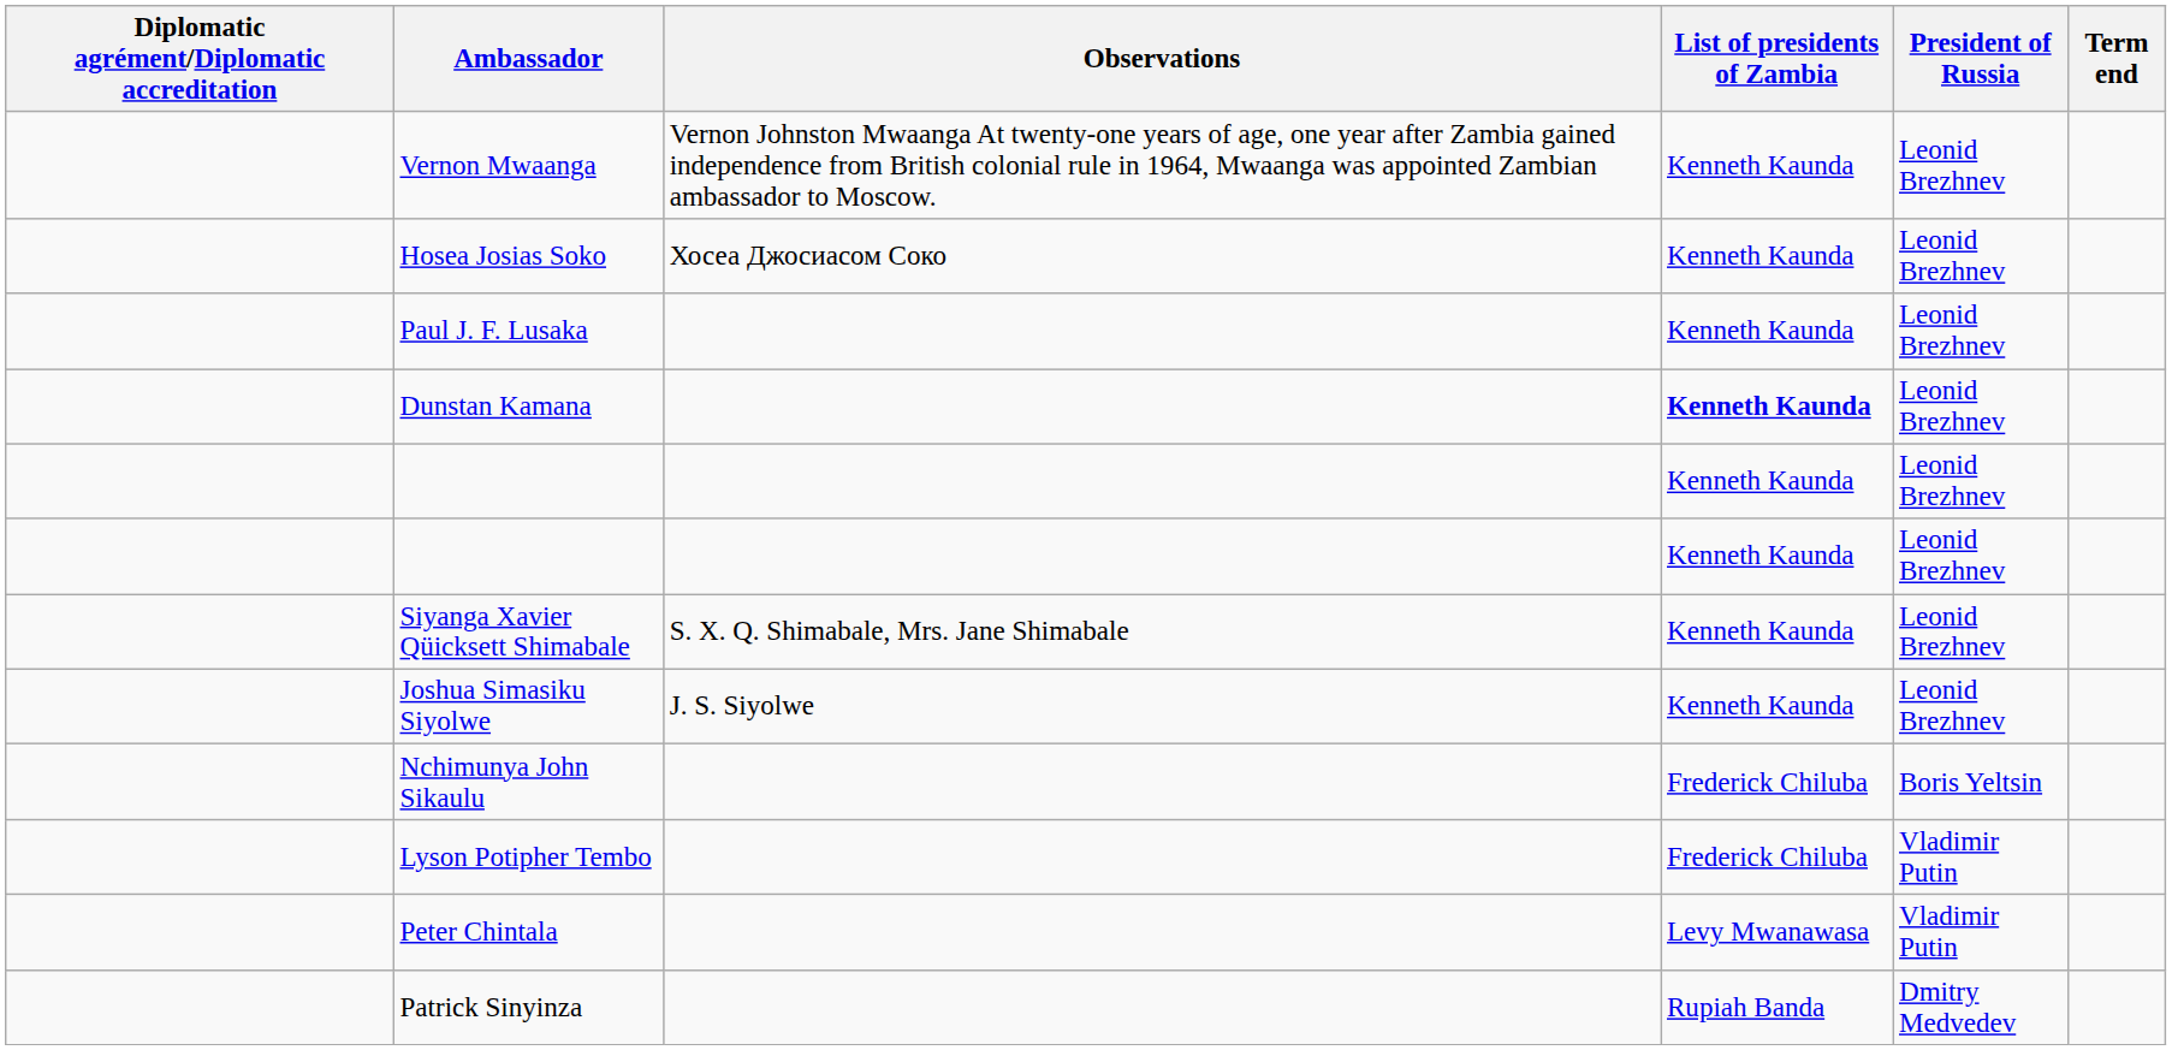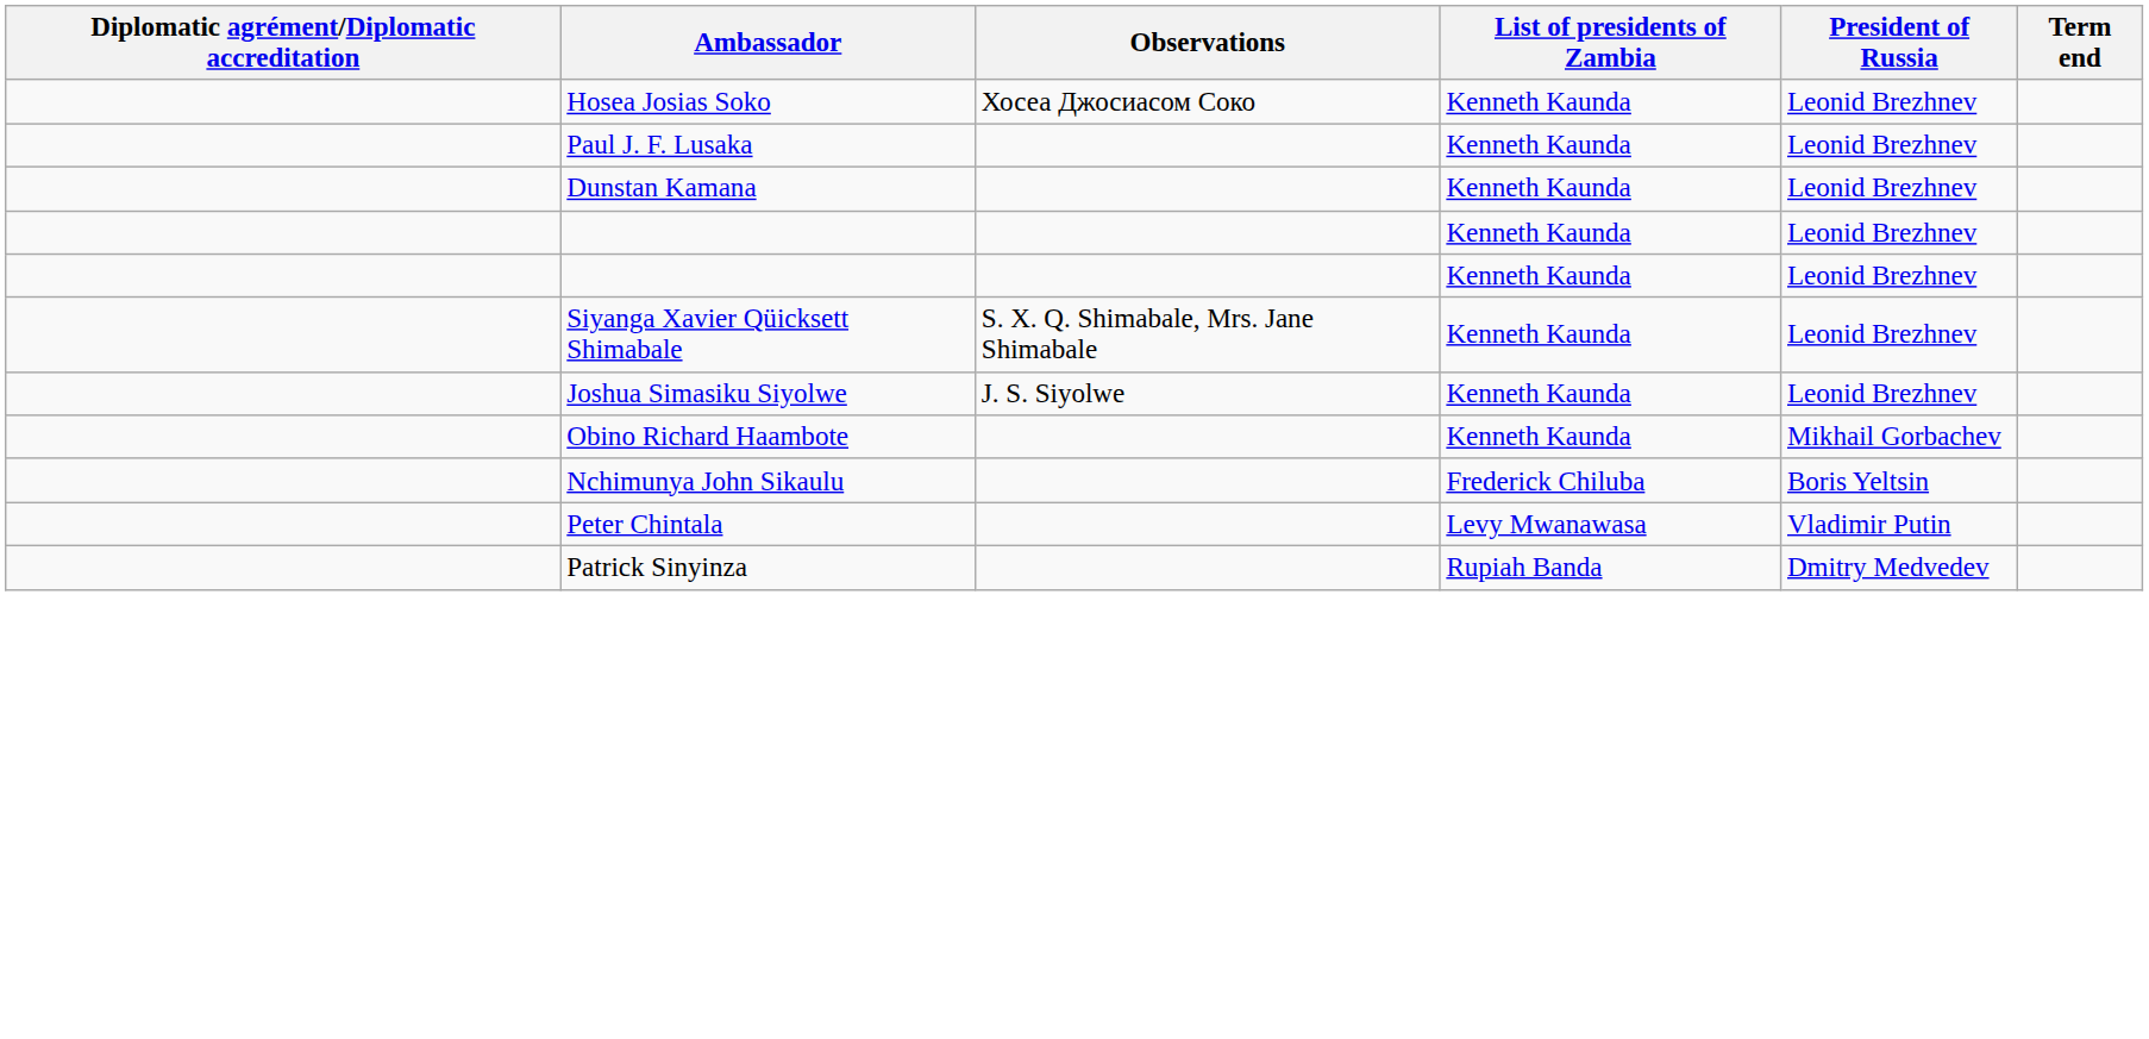 <table class="wikitable sortable">
 <tr>
 <th>Diplomatic <a href='#'>agrément</a>/<a href='#'>Diplomatic accreditation</a></th>
 <th><a href='#'>Ambassador</a></th>
 <th>Observations</th>
 <th><a href='#'>List of presidents of Zambia</a></th>
 <th><a href='#'>President of Russia</a></th>
 <th>Term end</th>
-</tr>
-<tr>
-<td></td>
-<td><a href='#'>Vernon Mwaanga</a></td>
-<td>Vernon Johnston Mwaanga At twenty-one years of age, one year after Zambia gained independence from British colonial rule in 1964, Mwaanga was appointed Zambian ambassador to Moscow.</td>
-<td><a href='#'>Kenneth Kaunda</a></td>
-<td><a href='#'>Leonid Brezhnev</a></td>
-<td></td>
 </tr>
 <tr>
 <td></td>
 <td><a href='#'>Hosea Josias Soko</a></td>
 <td>Хосеа Джосиасом Соко</td>
 <td><a href='#'>Kenneth Kaunda</a></td>
 <td><a href='#'>Leonid Brezhnev</a></td>
 <td></td>
 </tr>
 <tr>
 <td></td>
 <td><a href='#'>Paul J. F. Lusaka</a></td>
 <td></td>
 <td><a href='#'>Kenneth Kaunda</a></td>
 <td><a href='#'>Leonid Brezhnev</a></td>
 <td></td>
 </tr>
 <tr>
 <td></td>
 <td><a href='#'>Dunstan Kamana</a></td>
 <td></td>
-<td><strong><a href='#'>Kenneth Kaunda</a></strong></td>
+<td><a href='#'>Kenneth Kaunda</a></td>
 <td><a href='#'>Leonid Brezhnev</a></td>
 <td></td>
 </tr>
 <tr>
 <td></td>
 <td></td>
 <td></td>
 <td><a href='#'>Kenneth Kaunda</a></td>
 <td><a href='#'>Leonid Brezhnev</a></td>
 <td></td>
 </tr>
 <tr>
 <td></td>
 <td></td>
 <td></td>
 <td><a href='#'>Kenneth Kaunda</a></td>
 <td><a href='#'>Leonid Brezhnev</a></td>
 <td></td>
 </tr>
 <tr>
 <td></td>
 <td><a href='#'>Siyanga Xavier Qüicksett Shimabale</a></td>
 <td>S. X. Q. Shimabale, Mrs. Jane Shimabale</td>
 <td><a href='#'>Kenneth Kaunda</a></td>
 <td><a href='#'>Leonid Brezhnev</a></td>
 <td></td>
 </tr>
 <tr>
 <td></td>
 <td><a href='#'>Joshua Simasiku Siyolwe</a></td>
 <td>J. S. Siyolwe</td>
 <td><a href='#'>Kenneth Kaunda</a></td>
 <td><a href='#'>Leonid Brezhnev</a></td>
 <td></td>
 </tr>
 <tr>
 <td></td>
+<td><a href='#'>Obino Richard Haambote</a></td>
+<td></td>
+<td><a href='#'>Kenneth Kaunda</a></td>
+<td><a href='#'>Mikhail Gorbachev</a></td>
+<td></td>
+</tr>
+<tr>
+<td></td>
 <td><a href='#'>Nchimunya John Sikaulu</a></td>
 <td></td>
 <td><a href='#'>Frederick Chiluba</a></td>
 <td><a href='#'>Boris Yeltsin</a></td>
-<td></td>
-</tr>
-<tr>
-<td></td>
-<td><a href='#'>Lyson Potipher Tembo</a></td>
-<td></td>
-<td><a href='#'>Frederick Chiluba</a></td>
-<td><a href='#'>Vladimir Putin</a></td>
 <td></td>
 </tr>
 <tr>
 <td></td>
 <td><a href='#'>Peter Chintala</a></td>
 <td></td>
 <td><a href='#'>Levy Mwanawasa</a></td>
 <td><a href='#'>Vladimir Putin</a></td>
 <td></td>
 </tr>
 <tr>
 <td></td>
 <td>Patrick Sinyinza</td>
 <td></td>
 <td><a href='#'>Rupiah Banda</a></td>
 <td><a href='#'>Dmitry Medvedev</a></td>
 <td></td>
 </tr>
 </table>
